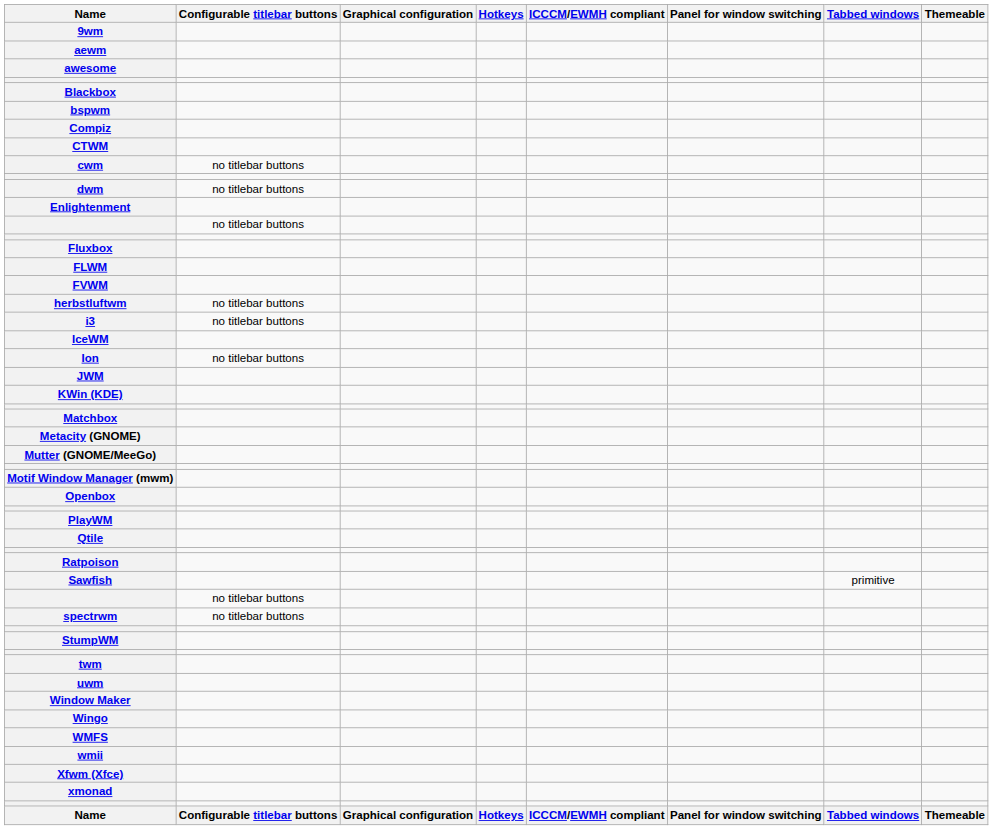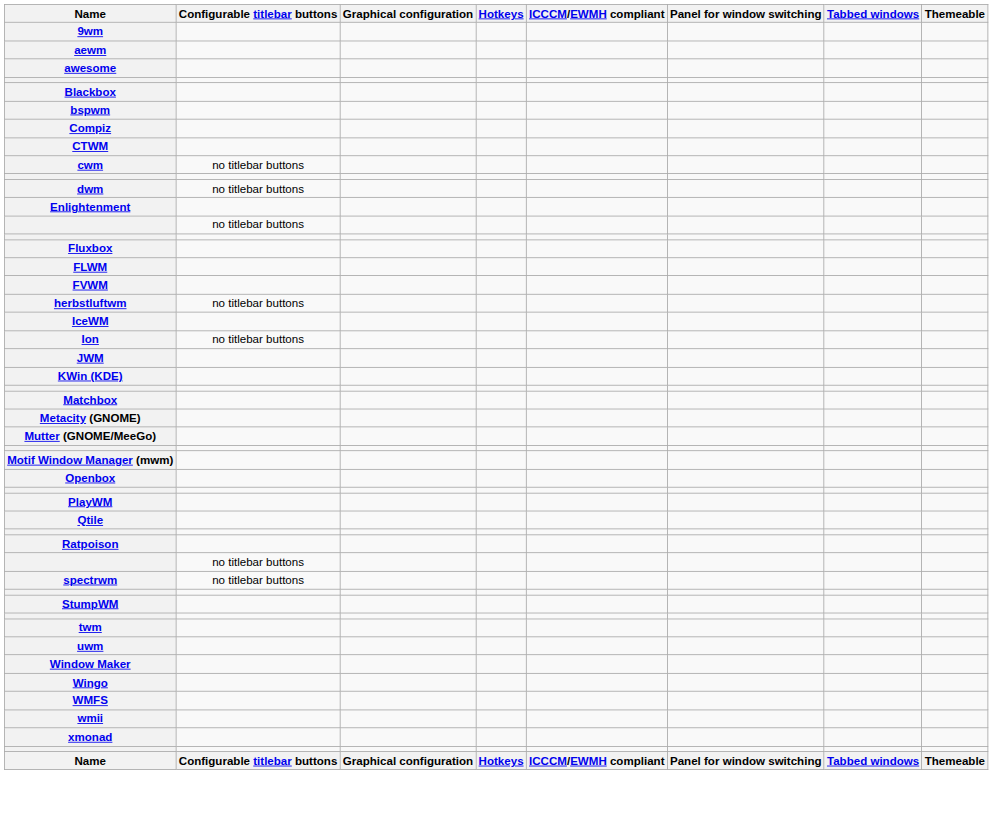 <table class="sortable wikitable" style="font-size: 85%; text-align: center; width: auto;">
 <tr>
 <th>Name</th>
 <th>Configurable <a href='#'>titlebar</a> buttons</th>
 <th>Graphical configuration</th>
 <th><a href='#'>Hotkeys</a></th>
 <th><a href='#'>ICCCM</a>/<a href='#'>EWMH</a> compliant</th>
 <th>Panel for window switching</th>
 <th><a href='#'>Tabbed windows</a></th>
 <th>Themeable</th>
 </tr>
 <tr>
 <th><a href='#'>9wm</a></th>
 <td></td>
 <td></td>
 <td></td>
 <td></td>
 <td></td>
 <td></td>
 <td></td>
 </tr>
 <tr>
 <th><a href='#'>aewm</a></th>
 <td></td>
 <td></td>
 <td></td>
 <td></td>
 <td></td>
 <td></td>
 <td></td>
 </tr>
 <tr>
 <th><a href='#'>awesome</a></th>
 <td></td>
 <td></td>
 <td></td>
 <td></td>
 <td></td>
 <td></td>
 <td></td>
 </tr>
 <tr>
 <th></th>
 <td></td>
 <td></td>
 <td></td>
 <td></td>
 <td></td>
 <td></td>
 <td></td>
 </tr>
 <tr>
 <th><a href='#'>Blackbox</a></th>
 <td></td>
 <td></td>
 <td></td>
 <td></td>
 <td></td>
 <td></td>
 <td></td>
 </tr>
 <tr>
 <th><a href='#'>bspwm</a></th>
 <td></td>
 <td></td>
 <td></td>
 <td></td>
 <td></td>
 <td></td>
 <td></td>
 </tr>
 <tr>
 <th><a href='#'>Compiz</a></th>
 <td></td>
 <td></td>
 <td></td>
 <td></td>
 <td></td>
 <td></td>
 <td></td>
 </tr>
 <tr>
 <th><a href='#'>CTWM</a></th>
 <td></td>
 <td></td>
 <td></td>
 <td></td>
 <td></td>
 <td></td>
 <td></td>
 </tr>
 <tr>
 <th><a href='#'>cwm</a></th>
 <td>no titlebar buttons</td>
 <td></td>
 <td></td>
 <td></td>
 <td></td>
 <td></td>
 <td></td>
 </tr>
 <tr>
 <th></th>
 <td></td>
 <td></td>
 <td></td>
 <td></td>
 <td></td>
 <td></td>
 <td></td>
 </tr>
 <tr>
 <th><a href='#'>dwm</a></th>
 <td>no titlebar buttons</td>
 <td></td>
 <td></td>
 <td></td>
 <td></td>
 <td></td>
 <td></td>
 </tr>
 <tr>
 <th><a href='#'>Enlightenment</a></th>
 <td></td>
 <td></td>
 <td></td>
 <td></td>
 <td></td>
 <td></td>
 <td></td>
 </tr>
 <tr>
 <th></th>
 <td>no titlebar buttons</td>
 <td></td>
 <td></td>
 <td></td>
 <td></td>
 <td></td>
 <td></td>
 </tr>
 <tr>
 <th></th>
 <td></td>
 <td></td>
 <td></td>
 <td></td>
 <td></td>
 <td></td>
 <td></td>
 </tr>
 <tr>
 <th><a href='#'>Fluxbox</a></th>
 <td></td>
 <td></td>
 <td></td>
 <td></td>
 <td></td>
 <td></td>
 <td></td>
 </tr>
 <tr>
 <th><a href='#'>FLWM</a></th>
 <td></td>
 <td></td>
 <td></td>
 <td></td>
 <td></td>
 <td></td>
 <td></td>
 </tr>
 <tr>
 <th><a href='#'>FVWM</a></th>
 <td></td>
 <td></td>
 <td></td>
 <td></td>
 <td></td>
 <td></td>
 <td></td>
 </tr>
 <tr>
 <th><a href='#'>herbstluftwm</a></th>
 <td>no titlebar buttons</td>
 <td></td>
 <td></td>
 <td></td>
 <td></td>
 <td></td>
 <td></td>
 </tr>
 <tr>
-<th><a href='#'>i3</a></th>
-<td>no titlebar buttons</td>
-<td></td>
-<td></td>
-<td></td>
-<td></td>
-<td></td>
-<td></td>
-</tr>
-<tr>
 <th><a href='#'>IceWM</a></th>
 <td></td>
 <td></td>
 <td></td>
 <td></td>
 <td></td>
 <td></td>
 <td></td>
 </tr>
 <tr>
 <th><a href='#'>Ion</a></th>
 <td>no titlebar buttons</td>
 <td></td>
 <td></td>
 <td></td>
 <td></td>
 <td></td>
 <td></td>
 </tr>
 <tr>
 <th><a href='#'>JWM</a></th>
 <td></td>
 <td></td>
 <td></td>
 <td></td>
 <td></td>
 <td></td>
 <td></td>
 </tr>
 <tr>
 <th><a href='#'>KWin (KDE)</a></th>
 <td></td>
 <td></td>
 <td></td>
 <td></td>
 <td></td>
 <td></td>
 <td></td>
 </tr>
 <tr>
 <th></th>
 <td></td>
 <td></td>
 <td></td>
 <td></td>
 <td></td>
 <td></td>
 <td></td>
 </tr>
 <tr>
 <th><a href='#'>Matchbox</a></th>
 <td></td>
 <td></td>
 <td></td>
 <td></td>
 <td></td>
 <td></td>
 <td></td>
 </tr>
 <tr>
 <th><a href='#'>Metacity</a> (GNOME)</th>
 <td></td>
 <td></td>
 <td></td>
 <td></td>
 <td></td>
 <td></td>
 <td></td>
 </tr>
 <tr>
 <th><a href='#'>Mutter</a> (GNOME/MeeGo)</th>
 <td></td>
 <td></td>
 <td></td>
 <td></td>
 <td></td>
 <td></td>
 <td></td>
 </tr>
 <tr>
 <th></th>
 <td></td>
 <td></td>
 <td></td>
 <td></td>
 <td></td>
 <td></td>
 <td></td>
 </tr>
 <tr>
 <th><a href='#'>Motif Window Manager</a> (mwm)</th>
 <td></td>
 <td></td>
 <td></td>
 <td></td>
 <td></td>
 <td></td>
 <td></td>
 </tr>
 <tr>
 <th><a href='#'>Openbox</a></th>
 <td></td>
 <td></td>
 <td></td>
 <td></td>
 <td></td>
 <td></td>
 <td></td>
 </tr>
 <tr>
 <th></th>
 <td></td>
 <td></td>
 <td></td>
 <td></td>
 <td></td>
 <td></td>
 <td></td>
 </tr>
 <tr>
 <th><a href='#'>PlayWM</a></th>
 <td></td>
 <td></td>
 <td></td>
 <td></td>
 <td></td>
 <td></td>
 <td></td>
 </tr>
 <tr>
 <th><a href='#'>Qtile</a></th>
 <td></td>
 <td></td>
 <td></td>
 <td></td>
 <td></td>
 <td></td>
 <td></td>
 </tr>
 <tr>
 <th></th>
 <td></td>
 <td></td>
 <td></td>
 <td></td>
 <td></td>
 <td></td>
 <td></td>
 </tr>
 <tr>
 <th><a href='#'>Ratpoison</a></th>
 <td></td>
 <td></td>
 <td></td>
 <td></td>
 <td></td>
 <td></td>
 <td></td>
 </tr>
 <tr>
-<th><a href='#'>Sawfish</a></th>
-<td></td>
-<td></td>
-<td></td>
-<td></td>
-<td></td>
-<td>primitive</td>
-<td></td>
-</tr>
-<tr>
 <th> </th>
 <td>no titlebar buttons</td>
 <td></td>
 <td></td>
 <td></td>
 <td></td>
 <td></td>
 <td></td>
 </tr>
 <tr>
 <th><a href='#'>spectrwm</a></th>
 <td>no titlebar buttons</td>
 <td></td>
 <td></td>
 <td></td>
 <td></td>
 <td></td>
 <td></td>
 </tr>
 <tr>
 <th></th>
 <td></td>
 <td></td>
 <td></td>
 <td></td>
 <td></td>
 <td></td>
 <td></td>
 </tr>
 <tr>
 <th><a href='#'>StumpWM</a></th>
 <td></td>
 <td></td>
 <td></td>
 <td></td>
 <td></td>
 <td></td>
 <td></td>
 </tr>
 <tr>
 <th></th>
 <td></td>
 <td></td>
 <td></td>
 <td></td>
 <td></td>
 <td></td>
 <td></td>
 </tr>
 <tr>
 <th><a href='#'>twm</a></th>
 <td></td>
 <td></td>
 <td></td>
 <td></td>
 <td></td>
 <td></td>
 <td></td>
 </tr>
 <tr>
 <th><a href='#'>uwm</a></th>
 <td></td>
 <td></td>
 <td></td>
 <td></td>
 <td></td>
 <td></td>
 <td></td>
 </tr>
 <tr>
 <th><a href='#'>Window Maker</a></th>
 <td></td>
 <td></td>
 <td></td>
 <td></td>
 <td></td>
 <td></td>
 <td></td>
 </tr>
 <tr>
 <th><a href='#'>Wingo</a></th>
 <td></td>
 <td></td>
 <td></td>
 <td></td>
 <td></td>
 <td></td>
 <td></td>
 </tr>
 <tr>
 <th><a href='#'>WMFS</a></th>
 <td></td>
 <td></td>
 <td></td>
 <td></td>
 <td></td>
 <td></td>
 <td></td>
 </tr>
 <tr>
 <th><a href='#'>wmii</a></th>
 <td></td>
 <td></td>
 <td></td>
 <td></td>
 <td></td>
 <td></td>
 <td></td>
 </tr>
 <tr>
-<th><a href='#'>Xfwm (Xfce)</a></th>
-<td></td>
-<td></td>
-<td></td>
-<td></td>
-<td></td>
-<td></td>
-<td></td>
-</tr>
-<tr>
 <th><a href='#'>xmonad</a></th>
 <td></td>
 <td></td>
 <td></td>
 <td></td>
 <td></td>
 <td></td>
 <td></td>
 </tr>
 <tr>
 <th></th>
 <td></td>
 <td></td>
 <td></td>
 <td></td>
 <td></td>
 <td></td>
 <td></td>
 </tr>
 <tr>
 <th>Name</th>
 <th>Configurable <a href='#'>titlebar</a> buttons</th>
 <th>Graphical configuration</th>
 <th><a href='#'>Hotkeys</a></th>
 <th><a href='#'>ICCCM</a>/<a href='#'>EWMH</a> compliant</th>
 <th>Panel for window switching</th>
 <th><a href='#'>Tabbed windows</a></th>
 <th>Themeable</th>
 </tr>
 </table>
